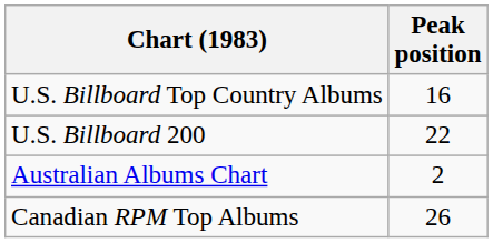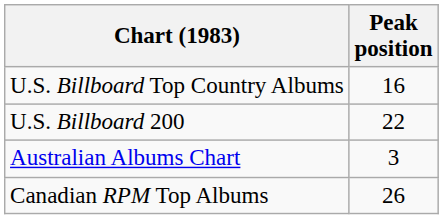 <table class="wikitable">
 <tr>
 <th>Chart (1983)</th>
 <th>Peak<br>position</th>
 </tr>
 <tr>
 <td>U.S. <em>Billboard</em> Top Country Albums</td>
 <td align="center">16</td>
 </tr>
 <tr>
 <td>U.S. <em>Billboard</em> 200</td>
 <td align="center">22</td>
 </tr>
 <tr>
 <td><a href='#'>Australian Albums Chart</a></td>
-<td align="center">2</td>
+<td align="center">3</td>
 </tr>
 <tr>
 <td>Canadian <em>RPM</em> Top Albums</td>
 <td align="center">26</td>
 </tr>
 </table>
